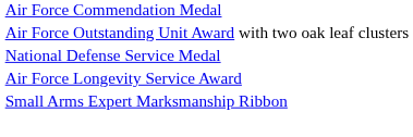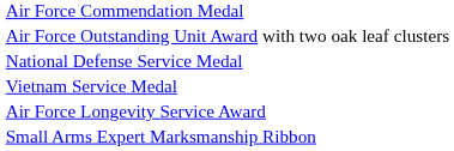 <table>
 <tr>
 <td></td>
 <td><a href='#'>Air Force Commendation Medal</a></td>
 </tr>
 <tr>
 <td></td>
 <td><a href='#'>Air Force Outstanding Unit Award</a> with two oak leaf clusters</td>
 </tr>
 <tr>
 <td></td>
 <td><a href='#'>National Defense Service Medal</a></td>
 </tr>
 <tr>
 <td></td>
+<td><a href='#'>Vietnam Service Medal</a></td>
+</tr>
+<tr>
+<td></td>
 <td><a href='#'>Air Force Longevity Service Award</a></td>
 </tr>
 <tr>
 <td></td>
 <td><a href='#'>Small Arms Expert Marksmanship Ribbon</a></td>
 </tr>
 <tr>
 </tr>
 </table>
